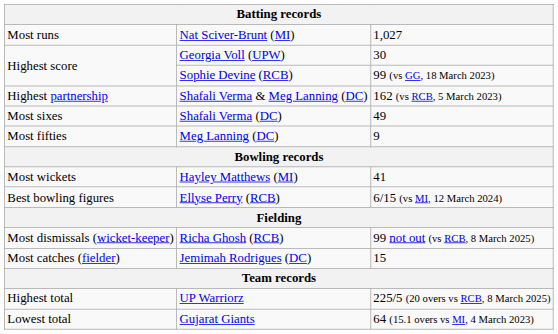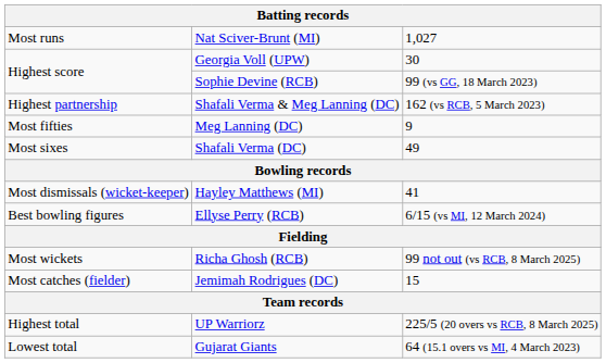 <table class="wikitable">
 <tr>
 <th colspan="3">Batting records</th>
 </tr>
 <tr>
 <td>Most runs</td>
 <td><a href='#'>Nat Sciver-Brunt</a> (<a href='#'>MI</a>)</td>
 <td>1,027</td>
 </tr>
 <tr>
 <td rowspan=2>Highest score</td>
 <td><a href='#'>Georgia Voll</a> (<a href='#'>UPW</a>)</td>
 <td>30</td>
 </tr>
 <tr>
 <td><a href='#'>Sophie Devine</a> (<a href='#'>RCB</a>)</td>
 <td>99 <small>(vs <a href='#'>GG</a>, 18 March 2023)</small></td>
 </tr>
 <tr>
 <td>Highest <a href='#'>partnership</a></td>
 <td><a href='#'>Shafali Verma</a> & <a href='#'>Meg Lanning</a> (<a href='#'>DC</a>)</td>
 <td>162 <small>(vs <a href='#'>RCB</a>, 5 March 2023)</small></td>
 </tr>
 <tr>
+<td>Most fifties</td>
+<td><a href='#'>Meg Lanning</a> (<a href='#'>DC</a>)</td>
+<td>9</td>
+</tr>
+<tr>
 <td>Most sixes</td>
 <td><a href='#'>Shafali Verma</a> (<a href='#'>DC</a>)</td>
 <td>49</td>
 </tr>
 <tr>
-<td>Most fifties</td>
-<td><a href='#'>Meg Lanning</a> (<a href='#'>DC</a>)</td>
-<td>9</td>
-</tr>
-<tr>
 <th colspan="3">Bowling records</th>
 </tr>
 <tr>
-<td>Most wickets</td>
+<td>Most dismissals (<a href='#'>wicket-keeper</a>)</td>
 <td><a href='#'>Hayley Matthews</a> (<a href='#'>MI</a>)</td>
 <td>41</td>
 </tr>
 <tr>
 <td>Best bowling figures</td>
 <td><a href='#'>Ellyse Perry</a> (<a href='#'>RCB</a>)</td>
 <td>6/15 <small>(vs <a href='#'>MI</a>, 12 March 2024)</small></td>
 </tr>
 <tr>
 <th colspan="3">Fielding</th>
 </tr>
 <tr>
-<td>Most dismissals (<a href='#'>wicket-keeper</a>)</td>
+<td>Most wickets</td>
 <td><a href='#'>Richa Ghosh</a> (<a href='#'>RCB</a>)</td>
 <td>99 <a href='#'>not out</a> <small>(vs <a href='#'>RCB</a>, 8 March 2025)</small></td>
 </tr>
 <tr>
 <td>Most catches (<a href='#'>fielder</a>)</td>
 <td><a href='#'>Jemimah Rodrigues</a> (<a href='#'>DC</a>)</td>
 <td>15</td>
 </tr>
 <tr>
 <th colspan="3">Team records</th>
 </tr>
 <tr>
 <td>Highest total</td>
 <td><a href='#'>UP Warriorz</a></td>
 <td>225/5 <small>(20 overs vs <a href='#'>RCB</a>, 8 March 2025)</small></td>
 </tr>
 <tr>
 <td>Lowest total</td>
 <td><a href='#'>Gujarat Giants</a></td>
 <td>64 <small>(15.1 overs vs <a href='#'>MI</a>, 4 March 2023)</small></td>
 </tr>
 </table>
